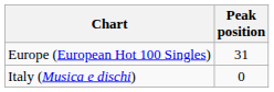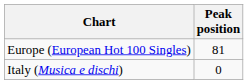 <table class="wikitable sortable">
 <tr>
 <th align="left">Chart</th>
 <th align="left">Peak<br>position</th>
 </tr>
 <tr>
 <td align="left">Europe (<a href='#'>European Hot 100 Singles</a>)</td>
-<td align="center">31</td>
+<td align="center">81</td>
 </tr>
 <tr>
 <td align="left">Italy (<em><a href='#'>Musica e dischi</a></em>)</td>
 <td align="center">0</td>
 </tr>
 </table>
